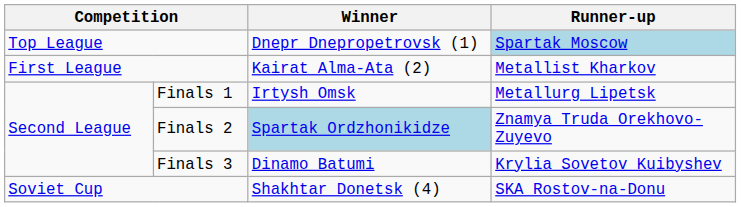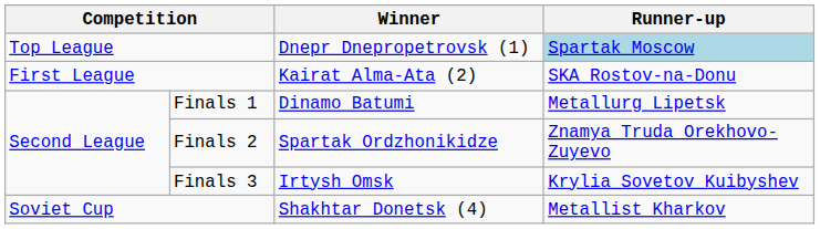 <table class="wikitable">
 <tr>
 <th style="width:15em" colspan=2>Competition</th>
 <th style="width:15em">Winner</th>
 <th style="width:15em">Runner-up</th>
 </tr>
 <tr>
 <td colspan=2><a href='#'>Top League</a></td>
 <td><a href='#'>Dnepr Dnepropetrovsk</a> (1)</td>
 <td style="background: lightblue;"><a href='#'>Spartak Moscow</a></td>
 </tr>
 <tr>
 <td colspan=2><a href='#'>First League</a></td>
 <td><a href='#'>Kairat Alma-Ata</a> (2)</td>
-<td><a href='#'>Metallist Kharkov</a></td>
+<td><a href='#'>SKA Rostov-na-Donu</a></td>
 </tr>
 <tr>
 <td rowspan=3><a href='#'>Second League</a></td>
 <td>Finals 1</td>
-<td><a href='#'>Irtysh Omsk</a></td>
+<td><a href='#'>Dinamo Batumi</a></td>
 <td><a href='#'>Metallurg Lipetsk</a></td>
 </tr>
 <tr>
 <td>Finals 2</td>
-<td style="background: lightblue;"><a href='#'>Spartak Ordzhonikidze</a></td>
+<td><a href='#'>Spartak Ordzhonikidze</a></td>
 <td><a href='#'>Znamya Truda Orekhovo-Zuyevo</a></td>
 </tr>
 <tr>
 <td>Finals 3</td>
-<td><a href='#'>Dinamo Batumi</a></td>
+<td><a href='#'>Irtysh Omsk</a></td>
 <td><a href='#'>Krylia Sovetov Kuibyshev</a></td>
 </tr>
 <tr>
 <td colspan=2><a href='#'>Soviet Cup</a></td>
 <td><a href='#'>Shakhtar Donetsk</a> (4)</td>
-<td><a href='#'>SKA Rostov-na-Donu</a></td>
+<td><a href='#'>Metallist Kharkov</a></td>
 </tr>
 </table>
